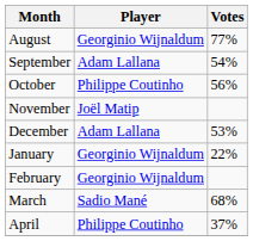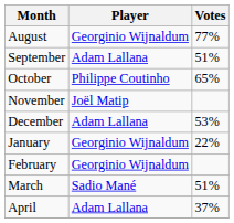 <table class="wikitable" style="text-align:left">
 <tr>
 <th>Month</th>
 <th>Player</th>
 <th>Votes</th>
 </tr>
 <tr>
 <td>August</td>
 <td> <a href='#'>Georginio Wijnaldum</a></td>
 <td>77%</td>
 </tr>
 <tr>
 <td>September</td>
 <td> <a href='#'>Adam Lallana</a></td>
-<td>54%</td>
+<td>51%</td>
 </tr>
 <tr>
 <td>October</td>
 <td> <a href='#'>Philippe Coutinho</a></td>
-<td>56%</td>
+<td>65%</td>
 </tr>
 <tr>
 <td>November</td>
 <td> <a href='#'>Joël Matip</a></td>
 <td></td>
 </tr>
 <tr>
 <td>December</td>
 <td> <a href='#'>Adam Lallana</a></td>
 <td>53%</td>
 </tr>
 <tr>
 <td>January</td>
 <td> <a href='#'>Georginio Wijnaldum</a></td>
 <td>22%</td>
 </tr>
 <tr>
 <td>February</td>
 <td> <a href='#'>Georginio Wijnaldum</a></td>
 <td></td>
 </tr>
 <tr>
 <td>March</td>
 <td> <a href='#'>Sadio Mané</a></td>
-<td>68%</td>
+<td>51%</td>
 </tr>
 <tr>
 <td>April</td>
-<td> <a href='#'>Philippe Coutinho</a></td>
+<td> <a href='#'>Adam Lallana</a></td>
 <td>37%</td>
 </tr>
 <tr>
 </tr>
 </table>
